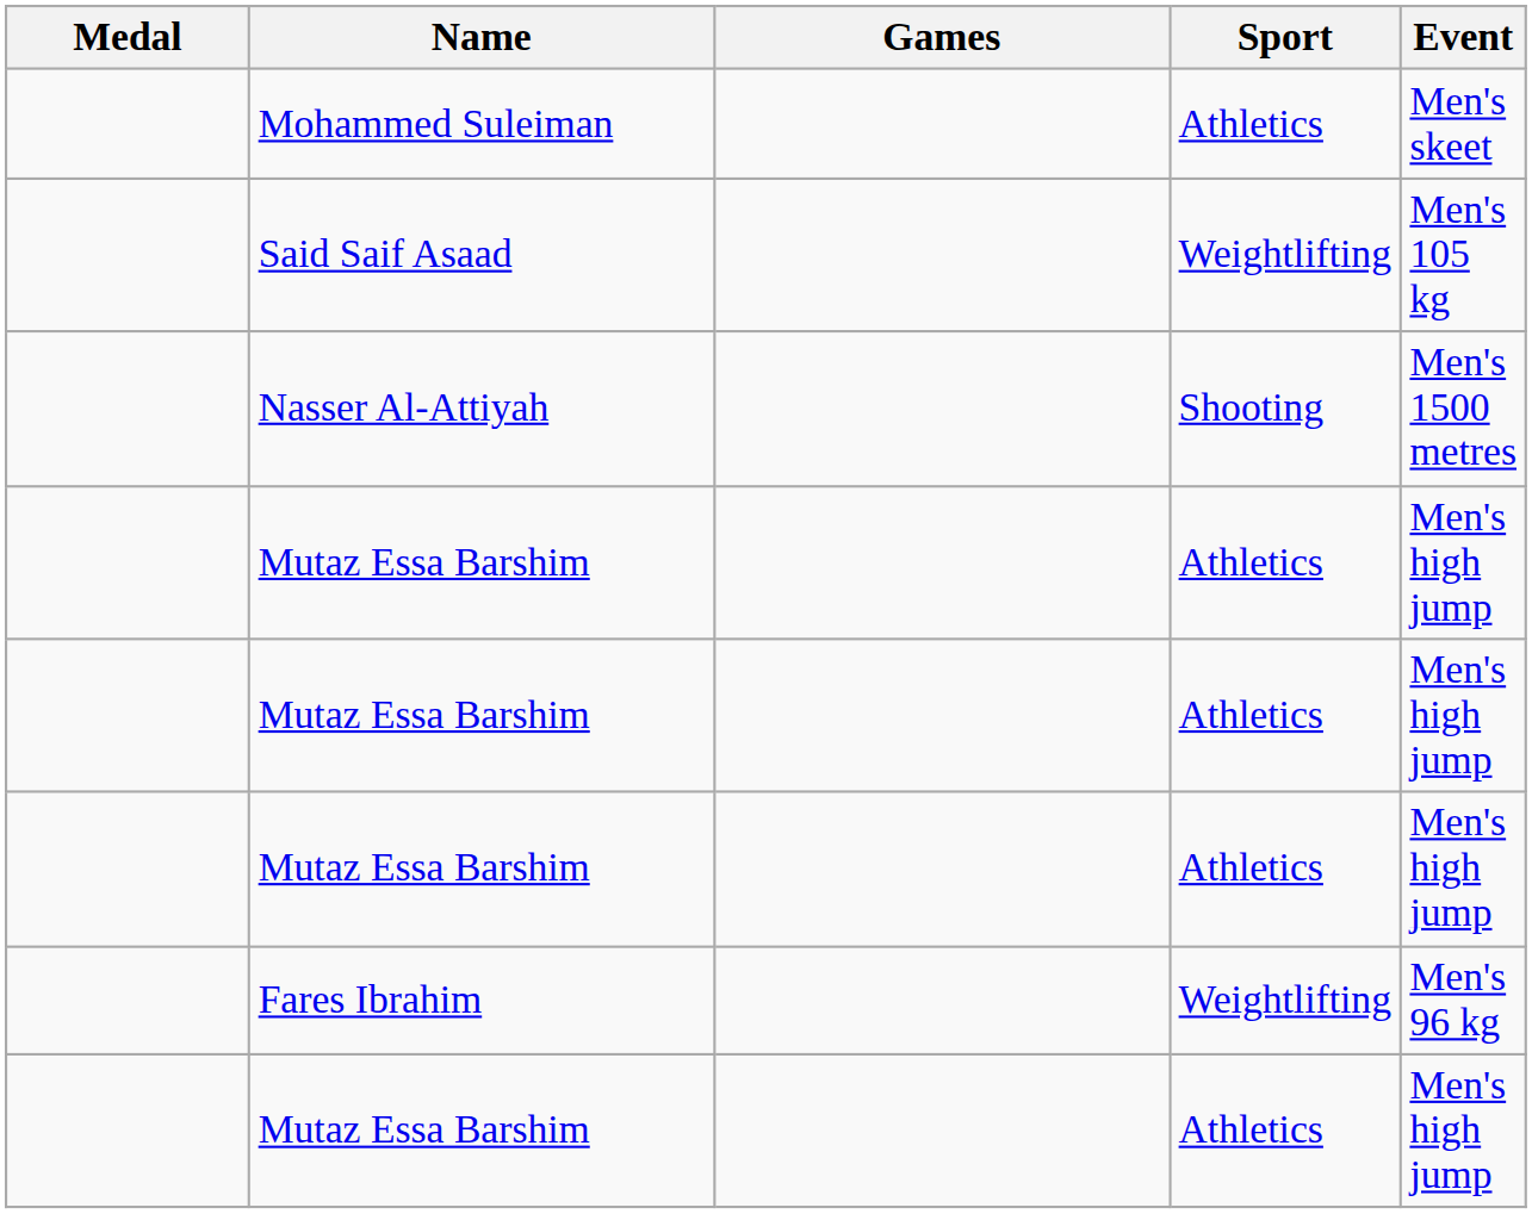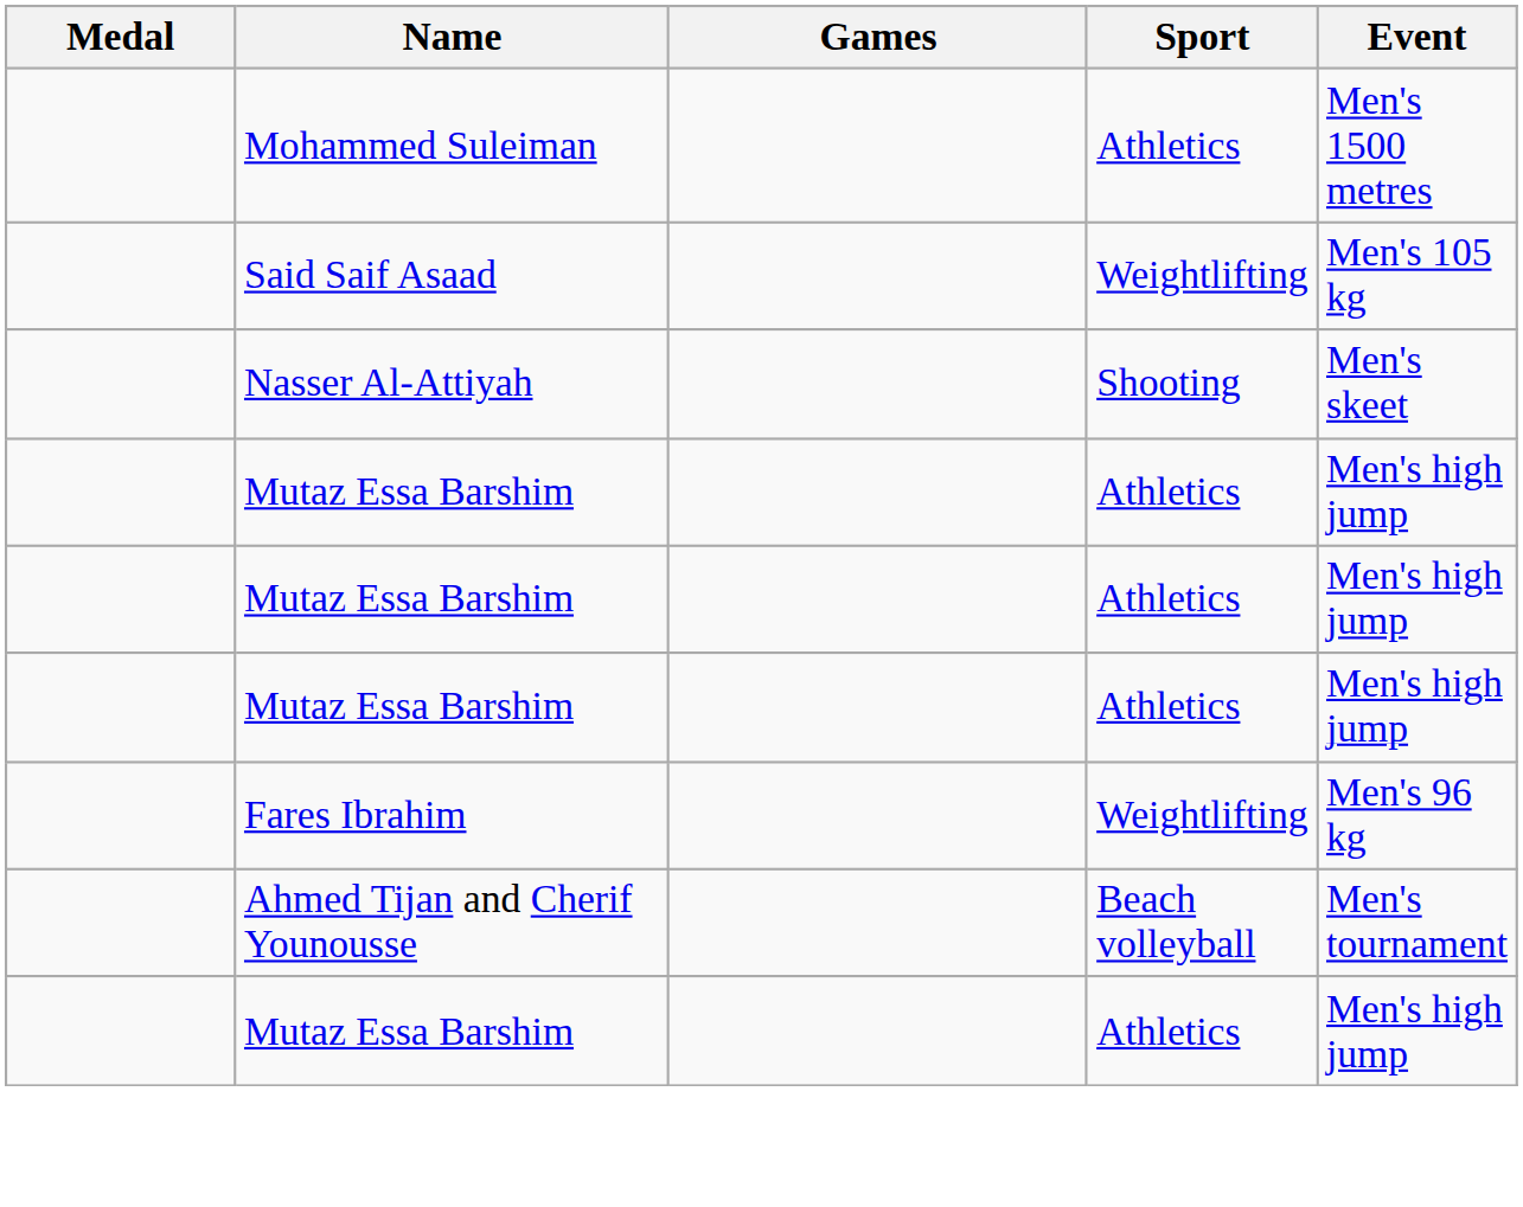 <table class="wikitable sortable">
 <tr>
 <th style="width:6em">Medal</th>
 <th style="width:12em">Name</th>
 <th style="width:12em">Games</th>
 <th>Sport</th>
 <th>Event</th>
 </tr>
 <tr>
 <td></td>
 <td><a href='#'>Mohammed Suleiman</a></td>
 <td></td>
 <td> <a href='#'>Athletics</a></td>
-<td><a href='#'>Men's skeet</a></td>
+<td><a href='#'>Men's 1500 metres</a></td>
 </tr>
 <tr>
 <td></td>
 <td><a href='#'>Said Saif Asaad</a></td>
 <td></td>
 <td> <a href='#'>Weightlifting</a></td>
 <td><a href='#'>Men's 105 kg</a></td>
 </tr>
 <tr>
 <td></td>
 <td><a href='#'>Nasser Al-Attiyah</a></td>
 <td></td>
 <td> <a href='#'>Shooting</a></td>
-<td><a href='#'>Men's 1500 metres</a></td>
+<td><a href='#'>Men's skeet</a></td>
 </tr>
 <tr>
 <td></td>
 <td><a href='#'>Mutaz Essa Barshim</a></td>
 <td></td>
 <td> <a href='#'>Athletics</a></td>
 <td><a href='#'>Men's high jump</a></td>
 </tr>
 <tr>
 <td></td>
 <td><a href='#'>Mutaz Essa Barshim</a></td>
 <td></td>
 <td> <a href='#'>Athletics</a></td>
 <td><a href='#'>Men's high jump</a></td>
 </tr>
 <tr>
 <td></td>
 <td><a href='#'>Mutaz Essa Barshim</a></td>
 <td></td>
 <td> <a href='#'>Athletics</a></td>
 <td><a href='#'>Men's high jump</a></td>
 </tr>
 <tr>
 <td></td>
 <td><a href='#'>Fares Ibrahim</a></td>
 <td></td>
 <td> <a href='#'>Weightlifting</a></td>
 <td><a href='#'>Men's 96 kg</a></td>
 </tr>
 <tr>
 <td></td>
+<td><a href='#'>Ahmed Tijan</a> and <a href='#'>Cherif Younousse</a></td>
+<td></td>
+<td> <a href='#'>Beach volleyball</a></td>
+<td><a href='#'>Men's tournament</a></td>
+</tr>
+<tr>
+<td></td>
 <td><a href='#'>Mutaz Essa Barshim</a></td>
 <td></td>
 <td> <a href='#'>Athletics</a></td>
 <td><a href='#'>Men's high jump</a></td>
 </tr>
 </table>
